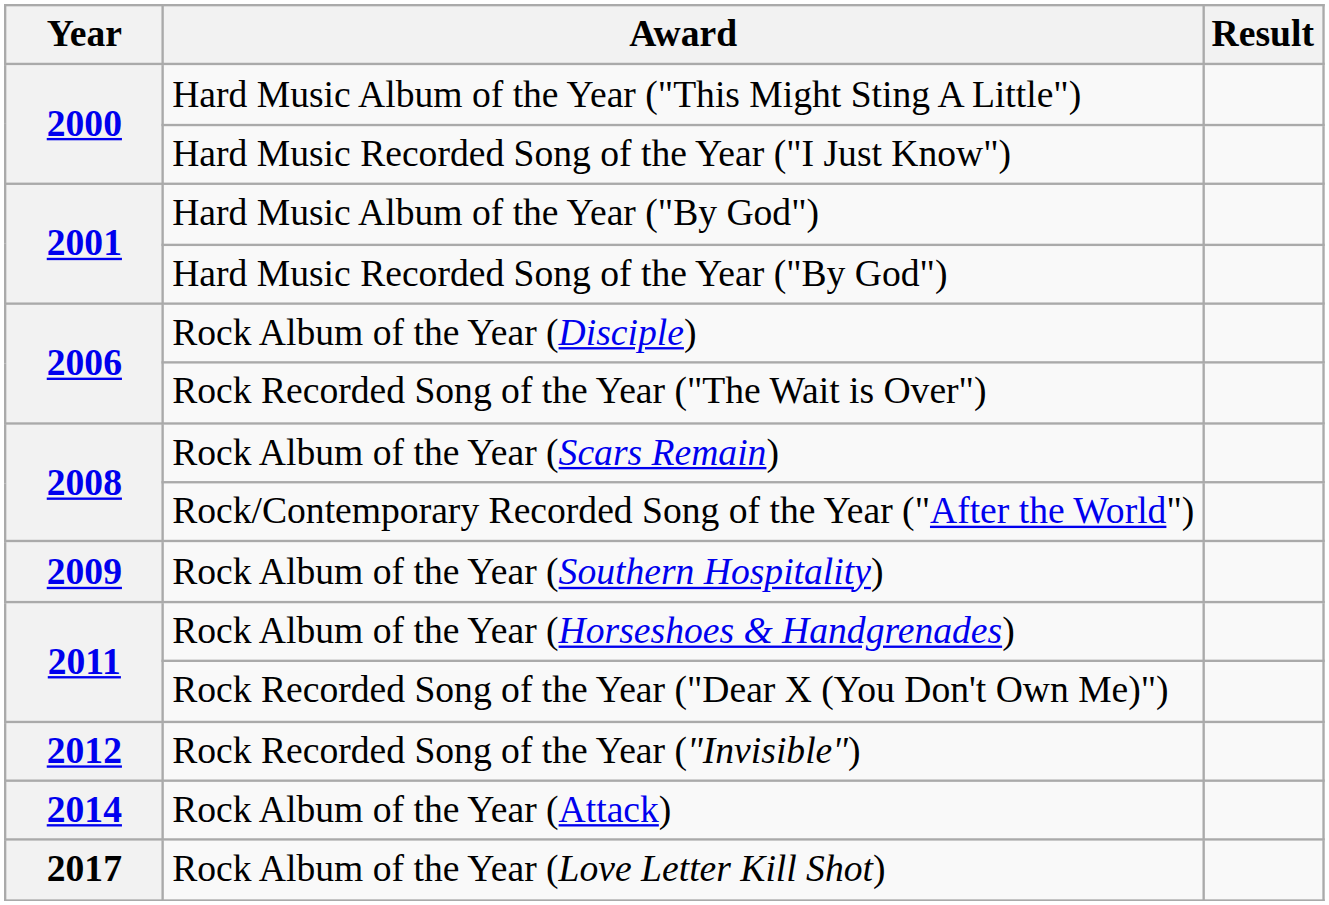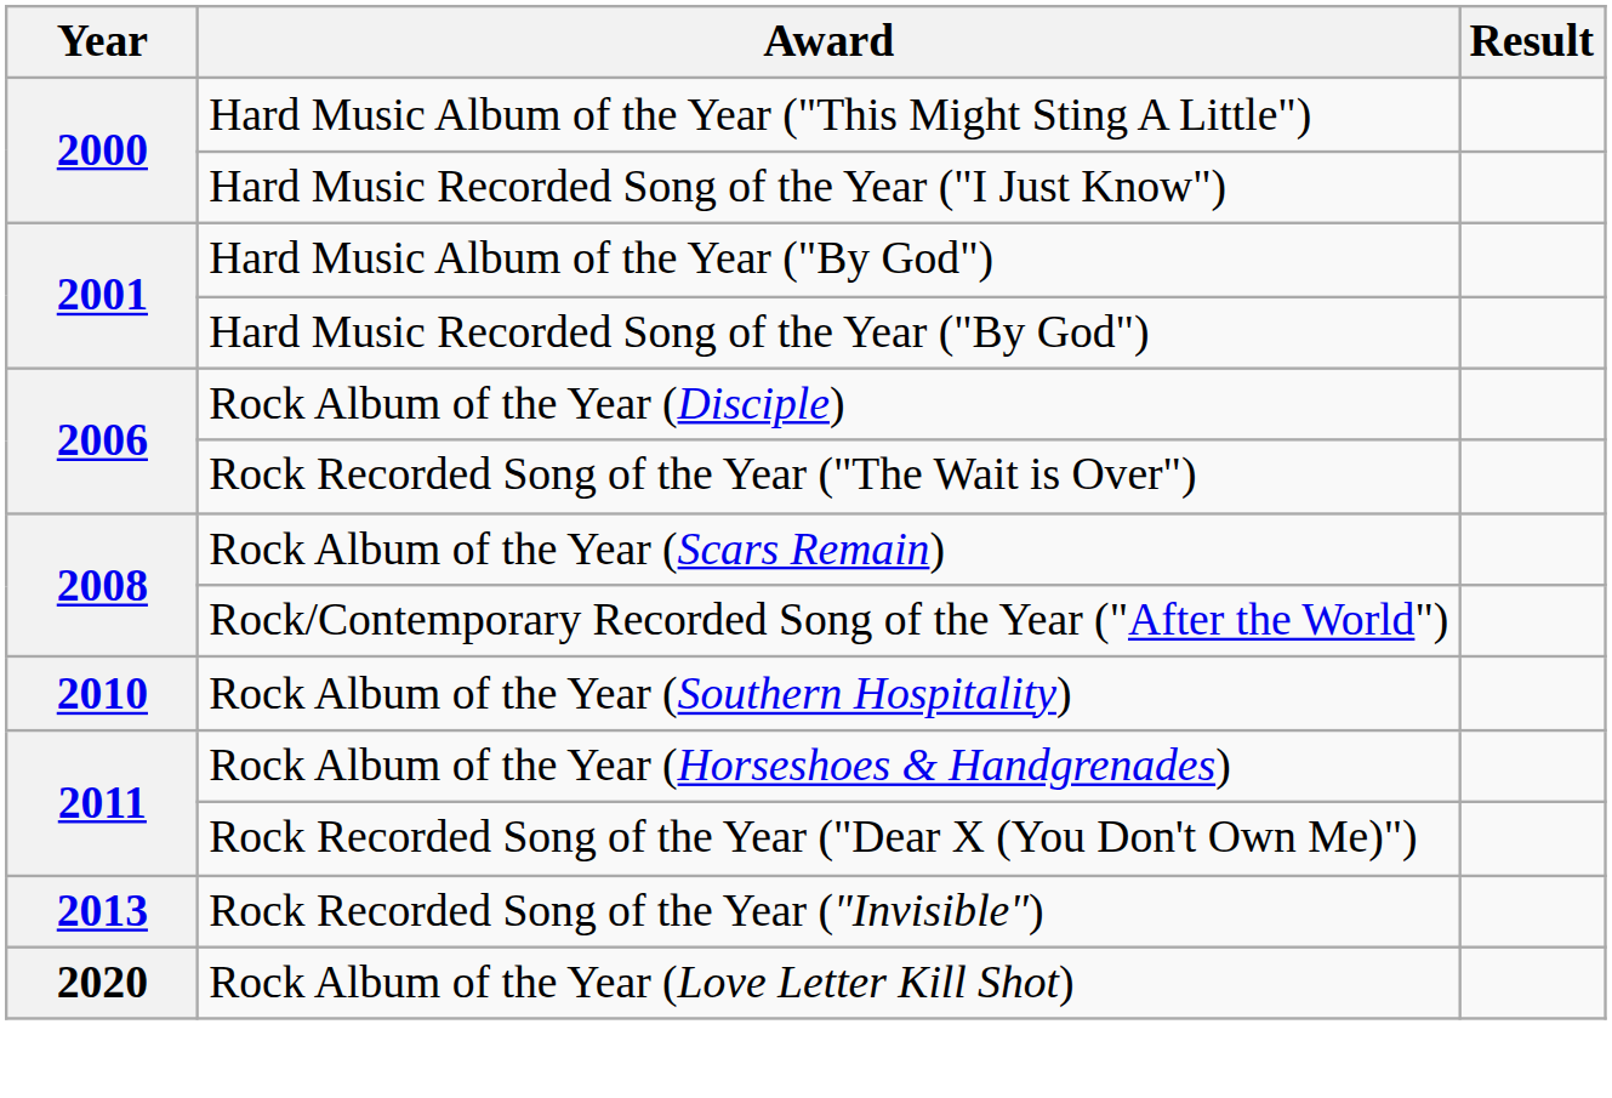 <table class="wikitable">
 <tr>
 <th style="width:60px;">Year</th>
 <th>Award</th>
 <th>Result</th>
 </tr>
 <tr>
 <th rowspan="2"><a href='#'>2000</a></th>
 <td>Hard Music Album of the Year ("This Might Sting A Little")</td>
 <td></td>
 </tr>
 <tr>
 <td>Hard Music Recorded Song of the Year ("I Just Know")</td>
 <td></td>
 </tr>
 <tr>
 <th rowspan="2"><a href='#'>2001</a></th>
 <td>Hard Music Album of the Year ("By God")</td>
 <td></td>
 </tr>
 <tr>
 <td>Hard Music Recorded Song of the Year ("By God")</td>
 <td></td>
 </tr>
 <tr>
 <th rowspan="2"><a href='#'>2006</a></th>
 <td>Rock Album of the Year (<em><a href='#'>Disciple</a></em>)</td>
 <td></td>
 </tr>
 <tr>
 <td>Rock Recorded Song of the Year ("The Wait is Over")</td>
 <td></td>
 </tr>
 <tr>
 <th rowspan="2"><a href='#'>2008</a></th>
 <td>Rock Album of the Year (<em><a href='#'>Scars Remain</a></em>)</td>
 <td></td>
 </tr>
 <tr>
 <td>Rock/Contemporary Recorded Song of the Year ("<a href='#'>After the World</a>")</td>
 <td></td>
 </tr>
 <tr>
-<th><a href='#'>2009</a></th>
+<th><a href='#'>2010</a></th>
 <td>Rock Album of the Year (<em><a href='#'>Southern Hospitality</a></em>)</td>
 <td></td>
 </tr>
 <tr>
 <th rowspan="2"><a href='#'>2011</a></th>
 <td>Rock Album of the Year (<em><a href='#'>Horseshoes & Handgrenades</a></em>)</td>
 <td></td>
 </tr>
 <tr>
 <td>Rock Recorded Song of the Year ("Dear X (You Don't Own Me)")</td>
 <td></td>
 </tr>
 <tr>
-<th><a href='#'>2012</a></th>
+<th><a href='#'>2013</a></th>
 <td>Rock Recorded Song of the Year (<em>"Invisible"</em>)</td>
 <td></td>
 </tr>
 <tr>
-<th><a href='#'>2014</a></th>
-<td>Rock Album of the Year (<a href='#'>Attack</a>)</td>
-<td></td>
-</tr>
-<tr>
-<th>2017</th>
+<th>2020</th>
 <td>Rock Album of the Year (<em>Love Letter Kill Shot</em>)</td>
 <td></td>
 </tr>
 </table>
